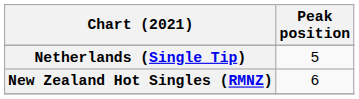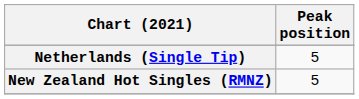 <table class="wikitable sortable plainrowheaders" style="text-align:center">
 <tr>
 <th scope="col">Chart (2021)</th>
 <th scope="col">Peak<br>position</th>
 </tr>
 <tr>
 </tr>
 <tr>
 </tr>
 <tr>
 </tr>
 <tr>
 <th scope="row">Netherlands (<a href='#'>Single Tip</a>)</th>
 <td>5</td>
 </tr>
 <tr>
 <th scope="row">New Zealand Hot Singles (<a href='#'>RMNZ</a>)</th>
-<td>6</td>
+<td>5</td>
 </tr>
 <tr>
 </tr>
 </table>
